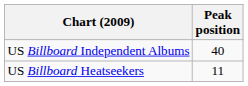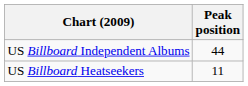 <table class=wikitable>
 <tr>
 <th>Chart (2009)</th>
 <th>Peak<br>position</th>
 </tr>
 <tr>
 <td>US <a href='#'><em>Billboard</em> Independent Albums</a></td>
-<td align="center">40</td>
+<td align="center">44</td>
 </tr>
 <tr>
 <td>US <a href='#'><em>Billboard</em> Heatseekers</a></td>
 <td align="center">11</td>
 </tr>
 </table>
